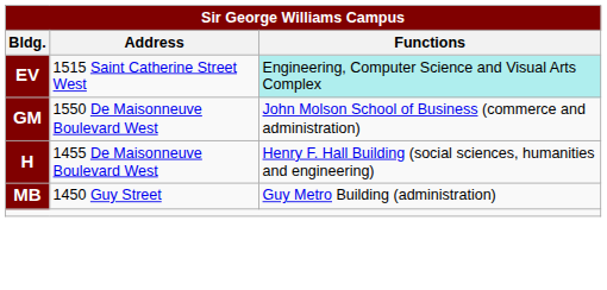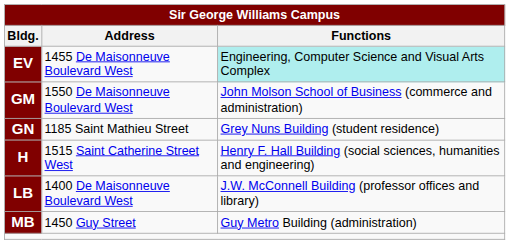 <table class="wikitable" style="font-size:90%;border:1px;line-height:120%; width:40em;">
 <tr>
 <td colspan="3" style="text-align:center; background:maroon; color:#fff;"><strong>Sir George Williams Campus</strong></td>
 </tr>
 <tr>
 <th width="3">Bldg.</th>
 <th>Address</th>
 <th>Functions</th>
 </tr>
 <tr>
 <td style="text-align:Center; background:maroon; color:#fff;"><big><strong>EV</strong></big></td>
-<td>1515 <a href='#'>Saint Catherine Street West</a></td>
+<td>1455 <a href='#'>De Maisonneuve Boulevard West</a></td>
 <td style="background: paleturquoise;">Engineering, Computer Science and Visual Arts Complex</td>
 </tr>
 <tr>
 <td style="text-align:Center; background:maroon; color:#fff;"><big><strong>GM</strong></big></td>
 <td>1550 <a href='#'>De Maisonneuve Boulevard West</a></td>
 <td><a href='#'>John Molson School of Business</a> (commerce and administration)</td>
 </tr>
 <tr>
+<td style="text-align:Center; background:maroon; color:#fff;"><big><strong>GN</strong></big></td>
+<td>1185 Saint Mathieu Street</td>
+<td><a href='#'>Grey Nuns Building</a> (student residence)</td>
+</tr>
+<tr>
 <td style="text-align:Center; background:maroon; color:#fff;"><big><strong>H</strong></big></td>
-<td>1455 <a href='#'>De Maisonneuve Boulevard West</a></td>
+<td>1515 <a href='#'>Saint Catherine Street West</a></td>
 <td><a href='#'>Henry F. Hall Building</a> (social sciences, humanities and engineering)</td>
+</tr>
+<tr>
+<td style="text-align:Center; background:maroon; color:#fff;"><big><strong>LB</strong></big></td>
+<td>1400 <a href='#'>De Maisonneuve Boulevard West</a></td>
+<td><a href='#'>J.W. McConnell Building</a> (professor offices and library)</td>
 </tr>
 <tr>
 <td style="text-align:Center; background:maroon; color:#fff;"><big><strong>MB</strong></big></td>
 <td>1450 <a href='#'>Guy Street</a></td>
 <td><a href='#'>Guy Metro</a> Building (administration)</td>
 </tr>
 <tr>
 <td colspan="3"></td>
 </tr>
 </table>
